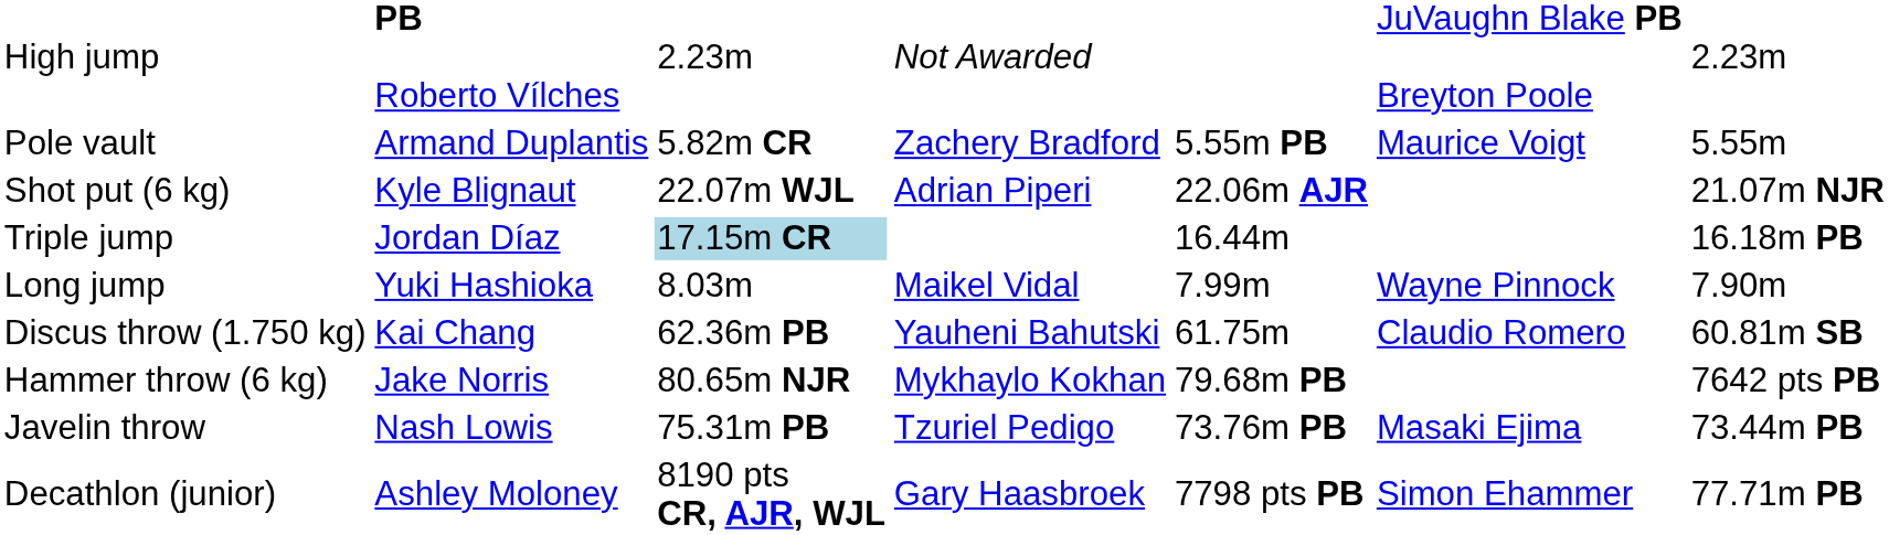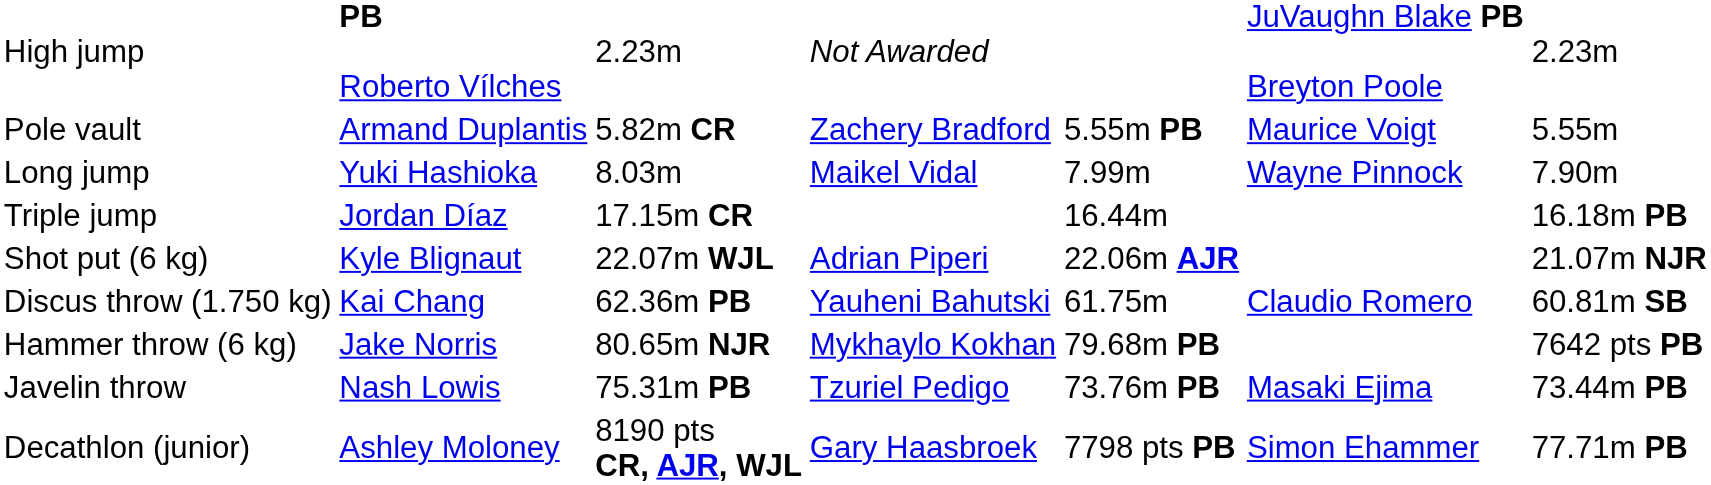 <table>
 <tr>
 <td>High jump<br></td>
 <td> <strong>PB</strong><br><br><a href='#'>Roberto Vílches</a><br></td>
 <td>2.23m</td>
 <td colspan=2><em>Not Awarded</em></td>
 <td><a href='#'>JuVaughn Blake</a> <strong>PB</strong><br><br><a href='#'>Breyton Poole</a><br></td>
 <td>2.23m</td>
 </tr>
 <tr>
 <td>Pole vault<br></td>
 <td><a href='#'>Armand Duplantis</a><br></td>
 <td>5.82m <strong>CR</strong></td>
 <td><a href='#'>Zachery Bradford</a><br></td>
 <td>5.55m <strong>PB</strong></td>
 <td><a href='#'>Maurice Voigt</a><br></td>
 <td>5.55m</td>
 </tr>
 <tr>
+<td>Long jump<br></td>
+<td><a href='#'>Yuki Hashioka</a><br></td>
+<td>8.03m</td>
+<td><a href='#'>Maikel Vidal</a><br></td>
+<td>7.99m</td>
+<td><a href='#'>Wayne Pinnock</a><br></td>
+<td>7.90m</td>
+</tr>
+<tr>
+<td>Triple jump<br></td>
+<td><a href='#'>Jordan Díaz</a><br></td>
+<td>17.15m <strong>CR</strong></td>
+<td><br></td>
+<td>16.44m</td>
+<td><br></td>
+<td>16.18m <strong>PB</strong></td>
+</tr>
+<tr>
 <td>Shot put (6 kg)<br></td>
 <td><a href='#'>Kyle Blignaut</a> <br></td>
 <td>22.07m <strong>WJL</strong></td>
 <td><a href='#'>Adrian Piperi</a><br></td>
 <td>22.06m <strong><a href='#'>AJR</a></strong></td>
 <td><br></td>
 <td>21.07m <strong>NJR</strong></td>
-</tr>
-<tr>
-<td>Triple jump<br></td>
-<td><a href='#'>Jordan Díaz</a><br></td>
-<td style="background: lightblue;">17.15m <strong>CR</strong></td>
-<td><br></td>
-<td>16.44m</td>
-<td><br></td>
-<td>16.18m <strong>PB</strong></td>
-</tr>
-<tr>
-<td>Long jump<br></td>
-<td><a href='#'>Yuki Hashioka</a><br></td>
-<td>8.03m</td>
-<td><a href='#'>Maikel Vidal</a><br></td>
-<td>7.99m</td>
-<td><a href='#'>Wayne Pinnock</a><br></td>
-<td>7.90m</td>
 </tr>
 <tr>
 <td>Discus throw (1.750 kg)<br></td>
 <td><a href='#'>Kai Chang</a><br></td>
 <td>62.36m <strong>PB</strong></td>
 <td><a href='#'>Yauheni Bahutski</a><br></td>
 <td>61.75m</td>
 <td><a href='#'>Claudio Romero</a><br></td>
 <td>60.81m <strong>SB</strong></td>
 </tr>
 <tr>
 <td>Hammer throw (6 kg)<br></td>
 <td><a href='#'>Jake Norris</a><br></td>
 <td>80.65m <strong>NJR</strong></td>
 <td><a href='#'>Mykhaylo Kokhan</a><br></td>
 <td>79.68m <strong>PB</strong></td>
 <td><br></td>
 <td>7642 pts <strong>PB</strong></td>
 </tr>
 <tr>
 <td>Javelin throw<br></td>
 <td><a href='#'>Nash Lowis</a><br></td>
 <td>75.31m <strong>PB</strong></td>
 <td><a href='#'>Tzuriel Pedigo</a><br></td>
 <td>73.76m <strong>PB</strong></td>
 <td><a href='#'>Masaki Ejima</a><br></td>
 <td>73.44m <strong>PB</strong></td>
 </tr>
 <tr>
 <td>Decathlon (junior)<br></td>
 <td><a href='#'>Ashley Moloney</a><br></td>
 <td>8190 pts<br><strong>CR, <a href='#'>AJR</a>, WJL</strong></td>
 <td><a href='#'>Gary Haasbroek</a><br></td>
 <td>7798 pts <strong>PB</strong></td>
 <td><a href='#'>Simon Ehammer</a><br></td>
 <td>77.71m <strong>PB</strong></td>
 </tr>
 </table>
